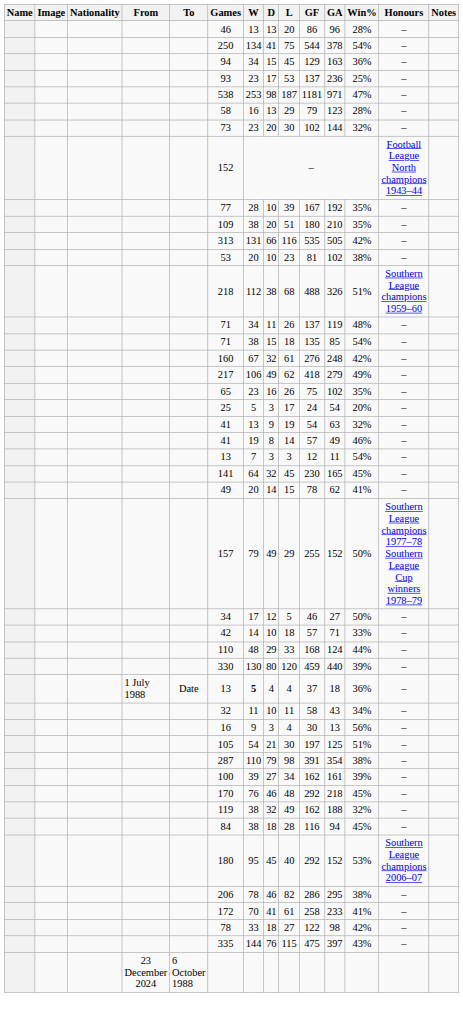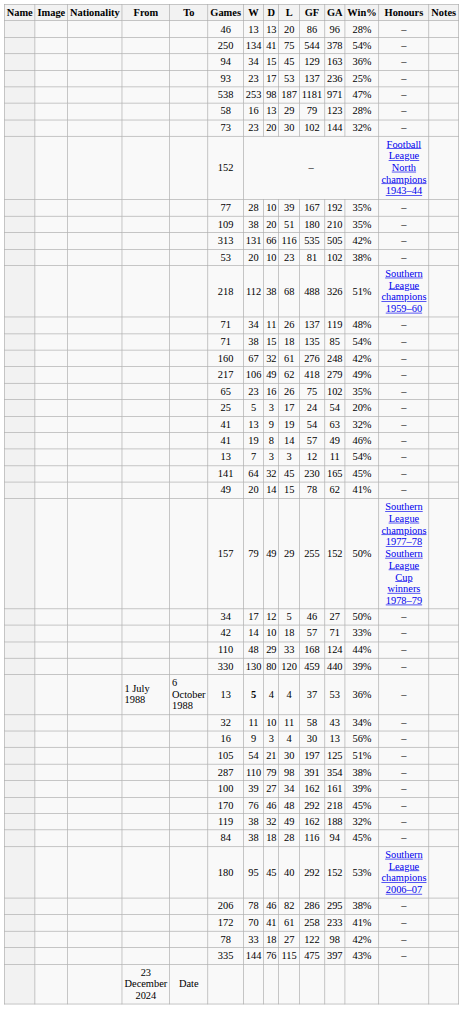 <table class="wikitable sortable plainrowheaders" style="text-align: center;">
 <tr>
 <th scope="col">Name</th>
 <th scope="col" class="unsortable">Image</th>
 <th scope="col">Nationality</th>
 <th scope="col">From</th>
 <th scope="col">To</th>
 <th scope="col">Games</th>
 <th scope="col">W</th>
 <th scope="col">D</th>
 <th scope="col">L</th>
 <th scope="col">GF</th>
 <th scope="col">GA</th>
 <th scope="col">Win%</th>
 <th scope="col">Honours</th>
 <th scope="col" class="unsortable">Notes</th>
 </tr>
 <tr>
 <th scope="row"></th>
 <td></td>
 <td style="text-align:left"></td>
 <td style="text-align:left"></td>
 <td style="text-align:left"></td>
 <td>46</td>
 <td>13</td>
 <td>13</td>
 <td>20</td>
 <td>86</td>
 <td>96</td>
 <td>28%</td>
 <td>–</td>
 <td></td>
 </tr>
 <tr>
 <th scope="row"></th>
 <td></td>
 <td style="text-align:left"></td>
 <td style="text-align:left"></td>
 <td style="text-align:left"></td>
 <td>250</td>
 <td>134</td>
 <td>41</td>
 <td>75</td>
 <td>544</td>
 <td>378</td>
 <td>54%</td>
 <td>–</td>
 <td></td>
 </tr>
 <tr>
 <th scope="row"></th>
 <td></td>
 <td style="text-align:left"></td>
 <td style="text-align:left"></td>
 <td style="text-align:left"></td>
 <td>94</td>
 <td>34</td>
 <td>15</td>
 <td>45</td>
 <td>129</td>
 <td>163</td>
 <td>36%</td>
 <td>–</td>
 <td></td>
 </tr>
 <tr>
 <th scope="row"></th>
 <td></td>
 <td style="text-align:left"></td>
 <td style="text-align:left"></td>
 <td style="text-align:left"></td>
 <td>93</td>
 <td>23</td>
 <td>17</td>
 <td>53</td>
 <td>137</td>
 <td>236</td>
 <td>25%</td>
 <td>–</td>
 <td></td>
 </tr>
 <tr>
 <th scope="row"></th>
 <td></td>
 <td style="text-align:left" scope="row"></td>
 <td style="text-align:left"></td>
 <td style="text-align:left"></td>
 <td>538</td>
 <td>253</td>
 <td>98</td>
 <td>187</td>
 <td>1181</td>
 <td>971</td>
 <td>47%</td>
 <td>–</td>
 <td>  </td>
 </tr>
 <tr>
 <th scope="row"></th>
 <td></td>
 <td style="text-align:left"></td>
 <td style="text-align:left"></td>
 <td style="text-align:left"></td>
 <td>58</td>
 <td>16</td>
 <td>13</td>
 <td>29</td>
 <td>79</td>
 <td>123</td>
 <td>28%</td>
 <td>–</td>
 <td></td>
 </tr>
 <tr>
 <th scope="row"></th>
 <td></td>
 <td style="text-align:left"></td>
 <td style="text-align:left"></td>
 <td style="text-align:left"></td>
 <td>73</td>
 <td>23</td>
 <td>20</td>
 <td>30</td>
 <td>102</td>
 <td>144</td>
 <td>32%</td>
 <td>–</td>
 <td></td>
 </tr>
 <tr>
 <th scope="row"></th>
 <td></td>
 <td style="text-align:left" scope="row"></td>
 <td style="text-align:left"></td>
 <td style="text-align:left"></td>
 <td>152</td>
 <td colspan="6">–</td>
 <td><a href='#'>Football League North champions</a><br><a href='#'>1943–44</a></td>
 <td></td>
 </tr>
 <tr>
 <th scope="row"></th>
 <td></td>
 <td style="text-align:left"></td>
 <td style="text-align:left"></td>
 <td style="text-align:left"></td>
 <td>77</td>
 <td>28</td>
 <td>10</td>
 <td>39</td>
 <td>167</td>
 <td>192</td>
 <td>35%</td>
 <td>–</td>
 <td></td>
 </tr>
 <tr>
 <th scope="row"></th>
 <td></td>
 <td style="text-align:left"></td>
 <td style="text-align:left"></td>
 <td style="text-align:left"></td>
 <td>109</td>
 <td>38</td>
 <td>20</td>
 <td>51</td>
 <td>180</td>
 <td>210</td>
 <td>35%</td>
 <td>–</td>
 <td></td>
 </tr>
 <tr>
 <th scope="row"></th>
 <td></td>
 <td style="text-align:left"></td>
 <td style="text-align:left"></td>
 <td style="text-align:left"></td>
 <td>313</td>
 <td>131</td>
 <td>66</td>
 <td>116</td>
 <td>535</td>
 <td>505</td>
 <td>42%</td>
 <td>–</td>
 <td></td>
 </tr>
 <tr>
 <th scope="row"></th>
 <td></td>
 <td style="text-align:left"></td>
 <td style="text-align:left"></td>
 <td style="text-align:left"></td>
 <td>53</td>
 <td>20</td>
 <td>10</td>
 <td>23</td>
 <td>81</td>
 <td>102</td>
 <td>38%</td>
 <td>–</td>
 <td></td>
 </tr>
 <tr>
 <th scope="row"></th>
 <td></td>
 <td style="text-align:left" scope="row"></td>
 <td style="text-align:left"></td>
 <td style="text-align:left"></td>
 <td>218</td>
 <td>112</td>
 <td>38</td>
 <td>68</td>
 <td>488</td>
 <td>326</td>
 <td>51%</td>
 <td><a href='#'>Southern League champions 1959–60</a></td>
 <td></td>
 </tr>
 <tr>
 <th scope="row"></th>
 <td></td>
 <td style="text-align:left"></td>
 <td style="text-align:left"></td>
 <td style="text-align:left"></td>
 <td>71</td>
 <td>34</td>
 <td>11</td>
 <td>26</td>
 <td>137</td>
 <td>119</td>
 <td>48%</td>
 <td>–</td>
 <td></td>
 </tr>
 <tr>
 <th scope="row"></th>
 <td></td>
 <td style="text-align:left"></td>
 <td style="text-align:left"></td>
 <td style="text-align:left"></td>
 <td>71</td>
 <td>38</td>
 <td>15</td>
 <td>18</td>
 <td>135</td>
 <td>85</td>
 <td>54%</td>
 <td>–</td>
 <td></td>
 </tr>
 <tr>
 <th scope="row"></th>
 <td></td>
 <td style="text-align:left"></td>
 <td style="text-align:left"></td>
 <td style="text-align:left"></td>
 <td>160</td>
 <td>67</td>
 <td>32</td>
 <td>61</td>
 <td>276</td>
 <td>248</td>
 <td>42%</td>
 <td>–</td>
 <td></td>
 </tr>
 <tr>
 <th scope="row"></th>
 <td></td>
 <td style="text-align:left"></td>
 <td style="text-align:left"></td>
 <td style="text-align:left"></td>
 <td>217</td>
 <td>106</td>
 <td>49</td>
 <td>62</td>
 <td>418</td>
 <td>279</td>
 <td>49%</td>
 <td>–</td>
 <td></td>
 </tr>
 <tr>
 <th scope="row"></th>
 <td></td>
 <td style="text-align:left"></td>
 <td style="text-align:left"></td>
 <td style="text-align:left"></td>
 <td>65</td>
 <td>23</td>
 <td>16</td>
 <td>26</td>
 <td>75</td>
 <td>102</td>
 <td>35%</td>
 <td>–</td>
 <td></td>
 </tr>
 <tr>
 <th scope="row"></th>
 <td></td>
 <td style="text-align:left"></td>
 <td style="text-align:left"></td>
 <td style="text-align:left"></td>
 <td>25</td>
 <td>5</td>
 <td>3</td>
 <td>17</td>
 <td>24</td>
 <td>54</td>
 <td>20%</td>
 <td>–</td>
 <td></td>
 </tr>
 <tr>
 <th scope="row"></th>
 <td></td>
 <td style="text-align:left"></td>
 <td style="text-align:left"></td>
 <td style="text-align:left"></td>
 <td>41</td>
 <td>13</td>
 <td>9</td>
 <td>19</td>
 <td>54</td>
 <td>63</td>
 <td>32%</td>
 <td>–</td>
 <td></td>
 </tr>
 <tr>
 <th scope="row"></th>
 <td></td>
 <td style="text-align:left"></td>
 <td style="text-align:left"></td>
 <td style="text-align:left"></td>
 <td>41</td>
 <td>19</td>
 <td>8</td>
 <td>14</td>
 <td>57</td>
 <td>49</td>
 <td>46%</td>
 <td>–</td>
 <td></td>
 </tr>
 <tr>
 <th scope="row"></th>
 <td></td>
 <td style="text-align:left"></td>
 <td style="text-align:left"></td>
 <td style="text-align:left"></td>
 <td>13</td>
 <td>7</td>
 <td>3</td>
 <td>3</td>
 <td>12</td>
 <td>11</td>
 <td>54%</td>
 <td>–</td>
 <td></td>
 </tr>
 <tr>
 <th scope="row"></th>
 <td></td>
 <td style="text-align:left"></td>
 <td style="text-align:left"></td>
 <td style="text-align:left"></td>
 <td>141</td>
 <td>64</td>
 <td>32</td>
 <td>45</td>
 <td>230</td>
 <td>165</td>
 <td>45%</td>
 <td>–</td>
 <td></td>
 </tr>
 <tr>
 <th scope="row"></th>
 <td></td>
 <td style="text-align:left"></td>
 <td style="text-align:left"></td>
 <td style="text-align:left"></td>
 <td>49</td>
 <td>20</td>
 <td>14</td>
 <td>15</td>
 <td>78</td>
 <td>62</td>
 <td>41%</td>
 <td>–</td>
 <td></td>
 </tr>
 <tr>
 <th scope="row"></th>
 <td></td>
 <td style="text-align:left" scope="row"></td>
 <td style="text-align:left"></td>
 <td style="text-align:left"></td>
 <td>157</td>
 <td>79</td>
 <td>49</td>
 <td>29</td>
 <td>255</td>
 <td>152</td>
 <td>50%</td>
 <td><a href='#'>Southern League champions 1977–78</a> <a href='#'>Southern League Cup winners 1978–79</a></td>
 <td></td>
 </tr>
 <tr>
 <th scope="row"></th>
 <td></td>
 <td style="text-align:left" scope="row"></td>
 <td style="text-align:left"></td>
 <td style="text-align:left"></td>
 <td>34</td>
 <td>17</td>
 <td>12</td>
 <td>5</td>
 <td>46</td>
 <td>27</td>
 <td>50%</td>
 <td>–</td>
 <td></td>
 </tr>
 <tr>
 <th scope="row"></th>
 <td></td>
 <td style="text-align:left"></td>
 <td style="text-align:left"></td>
 <td style="text-align:left"></td>
 <td>42</td>
 <td>14</td>
 <td>10</td>
 <td>18</td>
 <td>57</td>
 <td>71</td>
 <td>33%</td>
 <td>–</td>
 <td></td>
 </tr>
 <tr>
 <th scope="row"></th>
 <td></td>
 <td style="text-align:left"></td>
 <td style="text-align:left"></td>
 <td style="text-align:left"></td>
 <td>110</td>
 <td>48</td>
 <td>29</td>
 <td>33</td>
 <td>168</td>
 <td>124</td>
 <td>44%</td>
 <td>–</td>
 <td></td>
 </tr>
 <tr>
 <th scope="row"></th>
 <td></td>
 <td style="text-align:left"></td>
 <td style="text-align:left"></td>
 <td style="text-align:left"></td>
 <td>330</td>
 <td>130</td>
 <td>80</td>
 <td>120</td>
 <td>459</td>
 <td>440</td>
 <td>39%</td>
 <td>–</td>
 <td></td>
 </tr>
 <tr>
 <th scope="row"></th>
 <td></td>
 <td style="text-align:left"></td>
 <td style="text-align:left">1 July 1988</td>
-<td>Date</td>
+<td style="text-align:left">6 October 1988</td>
 <td>13</td>
 <td><strong>5</strong></td>
 <td>4</td>
 <td>4</td>
 <td>37</td>
-<td>18</td>
+<td>53</td>
 <td>36%</td>
 <td>–</td>
 <td></td>
 </tr>
 <tr>
 <th scope="row"></th>
 <td></td>
 <td style="text-align:left"></td>
 <td style="text-align:left"></td>
 <td style="text-align:left"></td>
 <td>32</td>
 <td>11</td>
 <td>10</td>
 <td>11</td>
 <td>58</td>
 <td>43</td>
 <td>34%</td>
 <td>–</td>
 <td></td>
 </tr>
 <tr>
 <th scope="row"></th>
 <td></td>
 <td style="text-align:left"></td>
 <td style="text-align:left"></td>
 <td style="text-align:left"></td>
 <td>16</td>
 <td>9</td>
 <td>3</td>
 <td>4</td>
 <td>30</td>
 <td>13</td>
 <td>56%</td>
 <td>–</td>
 <td></td>
 </tr>
 <tr>
 <th scope="row"></th>
 <td></td>
 <td style="text-align:left"></td>
 <td style="text-align:left"></td>
 <td style="text-align:left"></td>
 <td>105</td>
 <td>54</td>
 <td>21</td>
 <td>30</td>
 <td>197</td>
 <td>125</td>
 <td>51%</td>
 <td>–</td>
 <td></td>
 </tr>
 <tr>
 <th scope="row"></th>
 <td></td>
 <td style="text-align:left"></td>
 <td style="text-align:left"></td>
 <td style="text-align:left"></td>
 <td>287</td>
 <td>110</td>
 <td>79</td>
 <td>98</td>
 <td>391</td>
 <td>354</td>
 <td>38%</td>
 <td>–</td>
 <td></td>
 </tr>
 <tr>
 <th scope="row"></th>
 <td></td>
 <td style="text-align:left"></td>
 <td style="text-align:left"></td>
 <td style="text-align:left"></td>
 <td>100</td>
 <td>39</td>
 <td>27</td>
 <td>34</td>
 <td>162</td>
 <td>161</td>
 <td>39%</td>
 <td>–</td>
 <td></td>
 </tr>
 <tr>
 <th scope="row"></th>
 <td></td>
 <td style="text-align:left"></td>
 <td style="text-align:left"></td>
 <td style="text-align:left"></td>
 <td>170</td>
 <td>76</td>
 <td>46</td>
 <td>48</td>
 <td>292</td>
 <td>218</td>
 <td>45%</td>
 <td>–</td>
 <td></td>
 </tr>
 <tr>
 <th scope="row"></th>
 <td></td>
 <td style="text-align:left"></td>
 <td style="text-align:left"></td>
 <td style="text-align:left"></td>
 <td>119</td>
 <td>38</td>
 <td>32</td>
 <td>49</td>
 <td>162</td>
 <td>188</td>
 <td>32%</td>
 <td>–</td>
 <td></td>
 </tr>
 <tr>
 <th scope="row"></th>
 <td></td>
 <td style="text-align:left"></td>
 <td style="text-align:left"></td>
 <td style="text-align:left"></td>
 <td>84</td>
 <td>38</td>
 <td>18</td>
 <td>28</td>
 <td>116</td>
 <td>94</td>
 <td>45%</td>
 <td>–</td>
 <td></td>
 </tr>
 <tr>
 <th scope="row"></th>
 <td></td>
 <td style="text-align:left"></td>
 <td style="text-align:left"></td>
 <td style="text-align:left"></td>
 <td>180</td>
 <td>95</td>
 <td>45</td>
 <td>40</td>
 <td>292</td>
 <td>152</td>
 <td>53%</td>
 <td><a href='#'>Southern League champions</a><br><a href='#'>2006–07</a></td>
 <td></td>
 </tr>
 <tr>
 <th scope="row"></th>
 <td></td>
 <td style="text-align:left"></td>
 <td style="text-align:left"></td>
 <td style="text-align:left"></td>
 <td>206</td>
 <td>78</td>
 <td>46</td>
 <td>82</td>
 <td>286</td>
 <td>295</td>
 <td>38%</td>
 <td>–</td>
 <td></td>
 </tr>
 <tr>
 <th scope="row"></th>
 <td></td>
 <td style="text-align:left"></td>
 <td style="text-align:left"></td>
 <td style="text-align:left"></td>
 <td>172</td>
 <td>70</td>
 <td>41</td>
 <td>61</td>
 <td>258</td>
 <td>233</td>
 <td>41%</td>
 <td>–</td>
 <td></td>
 </tr>
 <tr>
 <th scope="row"></th>
 <td></td>
 <td style="text-align:left"></td>
 <td style="text-align:left"></td>
 <td style="text-align:left"></td>
 <td>78</td>
 <td>33</td>
 <td>18</td>
 <td>27</td>
 <td>122</td>
 <td>98</td>
 <td>42%</td>
 <td>–</td>
 <td></td>
 </tr>
 <tr>
 <th scope="row"></th>
 <td></td>
 <td style="text-align:left"></td>
 <td style="text-align:left"></td>
 <td style="text-align:left"></td>
 <td>335</td>
 <td>144</td>
 <td>76</td>
 <td>115</td>
 <td>475</td>
 <td>397</td>
 <td>43%</td>
 <td>–</td>
 <td></td>
 </tr>
 <tr>
 <th></th>
 <td></td>
 <td></td>
 <td>23 December 2024</td>
-<td style="text-align:left">6 October 1988</td>
+<td>Date</td>
 <td></td>
 <td></td>
 <td></td>
 <td></td>
 <td></td>
 <td></td>
 <td></td>
 <td></td>
 <td></td>
 </tr>
 </table>
